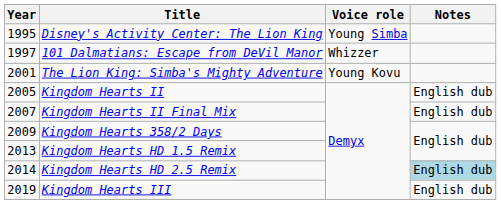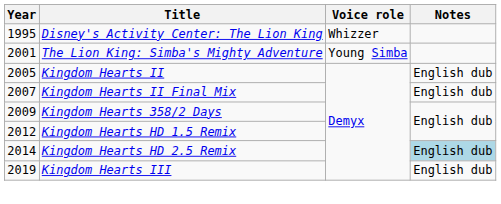 <table class="wikitable sortable">
 <tr>
 <th>Year</th>
 <th>Title</th>
 <th>Voice role</th>
 <th>Notes</th>
 </tr>
 <tr>
 <td>1995</td>
 <td><em><a href='#'>Disney's Activity Center: The Lion King</a></em></td>
-<td>Young <a href='#'>Simba</a></td>
-<td></td>
-</tr>
-<tr>
-<td>1997</td>
-<td><em><a href='#'>101 Dalmatians: Escape from DeVil Manor</a></em></td>
 <td>Whizzer</td>
 <td></td>
 </tr>
 <tr>
 <td>2001</td>
 <td><em><a href='#'>The Lion King: Simba's Mighty Adventure</a></em></td>
-<td>Young Kovu</td>
+<td>Young <a href='#'>Simba</a></td>
 <td></td>
 </tr>
 <tr>
 <td>2005</td>
 <td><em><a href='#'>Kingdom Hearts II</a></em></td>
 <td rowspan="6"><a href='#'>Demyx</a></td>
 <td>English dub</td>
 </tr>
 <tr>
 <td>2007</td>
 <td><em><a href='#'>Kingdom Hearts II Final Mix</a></em></td>
 <td>English dub</td>
 </tr>
 <tr>
 <td>2009</td>
 <td><em><a href='#'>Kingdom Hearts 358/2 Days</a></em></td>
 <td rowspan="2">English dub</td>
 </tr>
 <tr>
-<td>2013</td>
+<td>2012</td>
 <td><em><a href='#'>Kingdom Hearts HD 1.5 Remix</a></em></td>
 </tr>
 <tr>
 <td>2014</td>
 <td><em><a href='#'>Kingdom Hearts HD 2.5 Remix</a></em></td>
 <td style="background: lightblue;">English dub</td>
 </tr>
 <tr>
 <td>2019</td>
 <td><em><a href='#'>Kingdom Hearts III</a></em></td>
 <td>English dub</td>
 </tr>
 </table>
